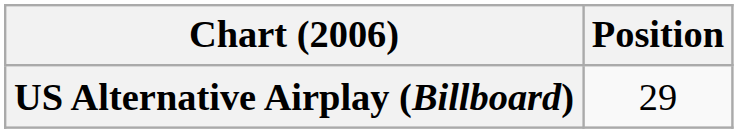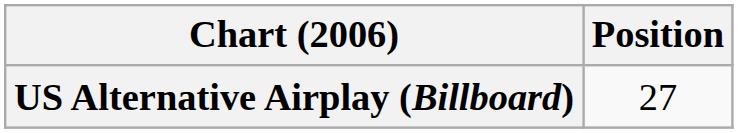 <table class="wikitable plainrowheaders" style="text-align:center">
 <tr>
 <th scope="col">Chart (2006)</th>
 <th scope="col">Position</th>
 </tr>
 <tr>
 <th scope="row">US Alternative Airplay (<em>Billboard</em>)</th>
-<td>29</td>
+<td>27</td>
 </tr>
 </table>
